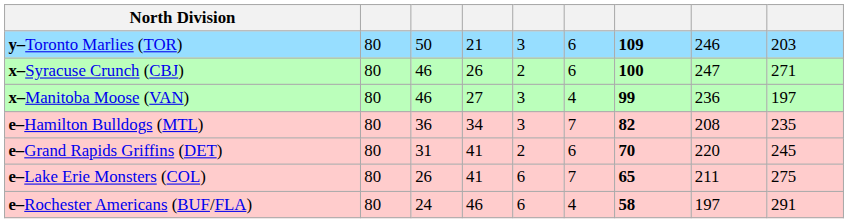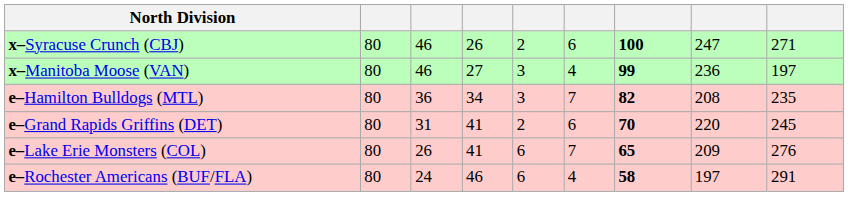 <table class="wikitable" style="width:50em">
 <tr>
 <th width="35%">North Division</th>
 <th width="5%"></th>
 <th width="5%"></th>
 <th width="5%"></th>
 <th width="5%"></th>
 <th width="5%"></th>
 <th width="7.5%"></th>
 <th width="7.5%"></th>
 <th width="7.5%"></th>
-</tr>
-<tr bgcolor="#97DEFF">
-<td><strong>y–</strong><a href='#'>Toronto Marlies</a> (<a href='#'>TOR</a>)</td>
-<td>80</td>
-<td>50</td>
-<td>21</td>
-<td>3</td>
-<td>6</td>
-<td><strong>109</strong></td>
-<td>246</td>
-<td>203</td>
 </tr>
 <tr bgcolor="#bbffbb">
 <td><strong>x–</strong><a href='#'>Syracuse Crunch</a> (<a href='#'>CBJ</a>)</td>
 <td>80</td>
 <td>46</td>
 <td>26</td>
 <td>2</td>
 <td>6</td>
 <td><strong>100</strong></td>
 <td>247</td>
 <td>271</td>
 </tr>
 <tr bgcolor="#bbffbb">
 <td><strong>x–</strong><a href='#'>Manitoba Moose</a> (<a href='#'>VAN</a>)</td>
 <td>80</td>
 <td>46</td>
 <td>27</td>
 <td>3</td>
 <td>4</td>
 <td><strong>99</strong></td>
 <td>236</td>
 <td>197</td>
 </tr>
 <tr bgcolor=#ffcccc>
 <td><strong>e–</strong><a href='#'>Hamilton Bulldogs</a> (<a href='#'>MTL</a>)</td>
 <td>80</td>
 <td>36</td>
 <td>34</td>
 <td>3</td>
 <td>7</td>
 <td><strong>82</strong></td>
 <td>208</td>
 <td>235</td>
 </tr>
 <tr bgcolor=#ffcccc>
 <td><strong>e–</strong><a href='#'>Grand Rapids Griffins</a> (<a href='#'>DET</a>)</td>
 <td>80</td>
 <td>31</td>
 <td>41</td>
 <td>2</td>
 <td>6</td>
 <td><strong>70</strong></td>
 <td>220</td>
 <td>245</td>
 </tr>
 <tr bgcolor=#ffcccc>
 <td><strong>e–</strong><a href='#'>Lake Erie Monsters</a> (<a href='#'>COL</a>)</td>
 <td>80</td>
 <td>26</td>
 <td>41</td>
 <td>6</td>
 <td>7</td>
 <td><strong>65</strong></td>
-<td>211</td>
-<td>275</td>
+<td>209</td>
+<td>276</td>
 </tr>
 <tr bgcolor=#ffcccc>
 <td><strong>e–</strong><a href='#'>Rochester Americans</a> (<a href='#'>BUF</a>/<a href='#'>FLA</a>)</td>
 <td>80</td>
 <td>24</td>
 <td>46</td>
 <td>6</td>
 <td>4</td>
 <td><strong>58</strong></td>
 <td>197</td>
 <td>291</td>
 </tr>
 </table>
